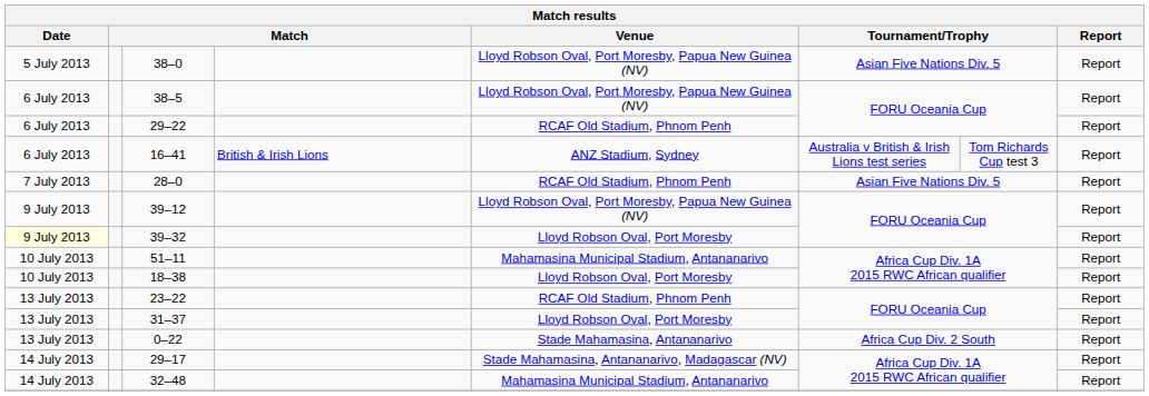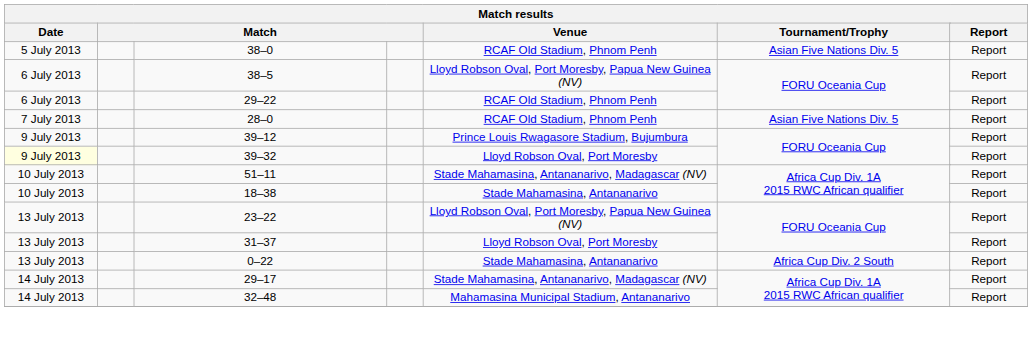 <table class="wikitable" style="font-size:90%; width:100%; text-align: center;">
 <tr>
 <th colspan=8>Match results</th>
 </tr>
 <tr>
 <th width=6%>Date</th>
 <th width=21% colspan=3>Match</th>
 <th width=19%>Venue</th>
 <th width=15% colspan=2>Tournament/Trophy</th>
 <th width=5%>Report</th>
 </tr>
 <tr>
 <td>5 July 2013</td>
 <td align=right></td>
 <td>38–0</td>
 <td align=left></td>
-<td><a href='#'>Lloyd Robson Oval</a>, <a href='#'>Port Moresby</a>, <a href='#'>Papua New Guinea</a> <em>(NV)</em></td>
+<td><a href='#'>RCAF Old Stadium</a>, <a href='#'>Phnom Penh</a></td>
 <td colspan=2><a href='#'>Asian Five Nations Div. 5</a></td>
 <td>Report</td>
 </tr>
 <tr>
 <td>6 July 2013</td>
 <td align=right></td>
 <td>38–5</td>
 <td align=left></td>
 <td><a href='#'>Lloyd Robson Oval</a>, <a href='#'>Port Moresby</a>, <a href='#'>Papua New Guinea</a> <em>(NV)</em></td>
 <td colspan=2 rowspan=2><a href='#'>FORU Oceania Cup</a></td>
 <td>Report</td>
 </tr>
 <tr>
 <td>6 July 2013</td>
 <td align=right></td>
 <td>29–22</td>
 <td align=left></td>
 <td><a href='#'>RCAF Old Stadium</a>, <a href='#'>Phnom Penh</a></td>
 <td>Report</td>
 </tr>
 <tr>
-<td>6 July 2013</td>
-<td align=right></td>
-<td>16–41</td>
-<td align=left><a href='#'>British & Irish Lions</a></td>
-<td><a href='#'>ANZ Stadium</a>, <a href='#'>Sydney</a></td>
-<td><a href='#'>Australia v British & Irish Lions test series</a></td>
-<td><a href='#'>Tom Richards Cup</a> test 3</td>
-<td>Report</td>
-</tr>
-<tr>
 <td>7 July 2013</td>
 <td align=right></td>
 <td>28–0</td>
 <td align=left></td>
 <td><a href='#'>RCAF Old Stadium</a>, <a href='#'>Phnom Penh</a></td>
 <td colspan=2><a href='#'>Asian Five Nations Div. 5</a></td>
 <td>Report</td>
 </tr>
 <tr>
 <td>9 July 2013</td>
 <td align=right></td>
 <td>39–12</td>
 <td align=left></td>
-<td><a href='#'>Lloyd Robson Oval</a>, <a href='#'>Port Moresby</a>, <a href='#'>Papua New Guinea</a> <em>(NV)</em></td>
+<td><a href='#'>Prince Louis Rwagasore Stadium</a>, <a href='#'>Bujumbura</a></td>
 <td colspan=2 rowspan=2><a href='#'>FORU Oceania Cup</a></td>
 <td>Report</td>
 </tr>
 <tr>
 <td style="background: lightyellow;">9 July 2013</td>
 <td align=right></td>
 <td>39–32</td>
 <td align=left></td>
 <td><a href='#'>Lloyd Robson Oval</a>, <a href='#'>Port Moresby</a></td>
 <td>Report</td>
 </tr>
 <tr>
 <td>10 July 2013</td>
 <td align=right></td>
 <td>51–11</td>
 <td align=left></td>
-<td><a href='#'>Mahamasina Municipal Stadium</a>, <a href='#'>Antananarivo</a></td>
+<td><a href='#'>Stade Mahamasina</a>, <a href='#'>Antananarivo</a>, <a href='#'>Madagascar</a> <em>(NV)</em></td>
 <td colspan=2 rowspan=2><a href='#'>Africa Cup Div. 1A</a><br><a href='#'>2015 RWC African qualifier</a></td>
 <td>Report</td>
 </tr>
 <tr>
 <td>10 July 2013</td>
 <td align=right></td>
 <td>18–38</td>
 <td align=left></td>
-<td><a href='#'>Lloyd Robson Oval</a>, <a href='#'>Port Moresby</a></td>
+<td><a href='#'>Stade Mahamasina</a>, <a href='#'>Antananarivo</a></td>
 <td>Report</td>
 </tr>
 <tr>
 <td>13 July 2013</td>
 <td align=right></td>
 <td>23–22</td>
 <td align=left></td>
-<td><a href='#'>RCAF Old Stadium</a>, <a href='#'>Phnom Penh</a></td>
+<td><a href='#'>Lloyd Robson Oval</a>, <a href='#'>Port Moresby</a>, <a href='#'>Papua New Guinea</a> <em>(NV)</em></td>
 <td colspan=2 rowspan=2><a href='#'>FORU Oceania Cup</a></td>
 <td>Report</td>
 </tr>
 <tr>
 <td>13 July 2013</td>
 <td align=right></td>
 <td>31–37</td>
 <td align=left></td>
 <td><a href='#'>Lloyd Robson Oval</a>, <a href='#'>Port Moresby</a></td>
 <td>Report</td>
 </tr>
 <tr>
 <td>13 July 2013</td>
 <td align=right></td>
 <td>0–22</td>
 <td align=left></td>
 <td><a href='#'>Stade Mahamasina</a>, <a href='#'>Antananarivo</a></td>
 <td colspan=2><a href='#'>Africa Cup Div. 2 South</a></td>
 <td>Report</td>
 </tr>
 <tr>
 <td>14 July 2013</td>
 <td align=right></td>
 <td>29–17</td>
 <td align=left></td>
 <td><a href='#'>Stade Mahamasina</a>, <a href='#'>Antananarivo</a>, <a href='#'>Madagascar</a> <em>(NV)</em></td>
 <td colspan=2 rowspan=2><a href='#'>Africa Cup Div. 1A</a><br><a href='#'>2015 RWC African qualifier</a></td>
 <td>Report</td>
 </tr>
 <tr>
 <td>14 July 2013</td>
 <td align=right></td>
 <td>32–48</td>
 <td align=left></td>
 <td><a href='#'>Mahamasina Municipal Stadium</a>, <a href='#'>Antananarivo</a></td>
 <td>Report</td>
 </tr>
 <tr>
 </tr>
 </table>
